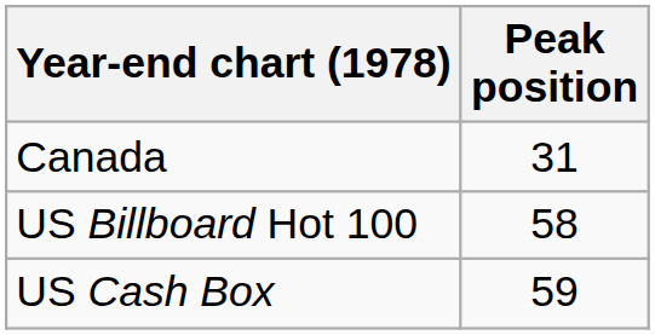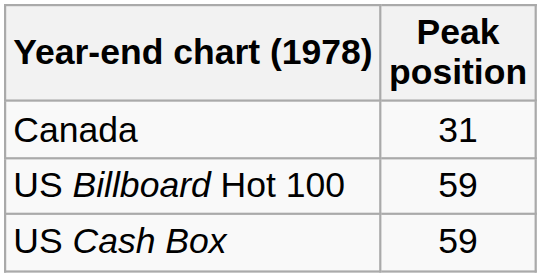 <table class="wikitable sortable">
 <tr>
 <th align="center">Year-end chart (1978)</th>
 <th align="center">Peak<br>position</th>
 </tr>
 <tr>
 <td>Canada</td>
 <td align="center">31</td>
 </tr>
 <tr>
 <td>US <em>Billboard</em> Hot 100</td>
-<td style="text-align:center;">58</td>
+<td style="text-align:center;">59</td>
 </tr>
 <tr>
 <td>US <em>Cash Box</em></td>
 <td style="text-align:center;">59</td>
 </tr>
 </table>
